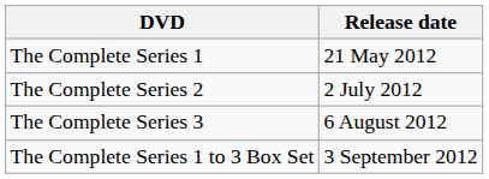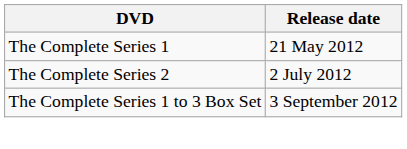 <table class="wikitable">
 <tr>
 <th>DVD</th>
 <th>Release date</th>
 </tr>
 <tr>
 <td>The Complete Series 1</td>
 <td>21 May 2012</td>
 </tr>
 <tr>
 <td>The Complete Series 2</td>
 <td>2 July 2012</td>
 </tr>
 <tr>
-<td>The Complete Series 3</td>
-<td>6 August 2012</td>
-</tr>
-<tr>
 <td>The Complete Series 1 to 3 Box Set</td>
 <td>3 September 2012</td>
 </tr>
 </table>
